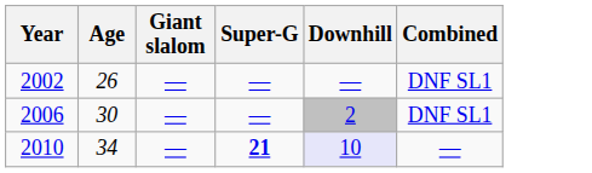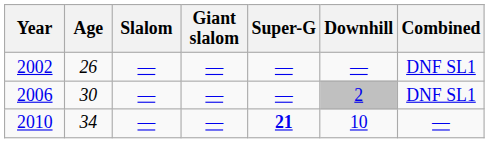 <table class=wikitable style="text-align:center">
 <tr>
 <th>  Year  </th>
 <th> Age </th>
+<th> Slalom </th>
 <th>Giant<br> slalom </th>
 <th>Super-G</th>
 <th>Downhill</th>
 <th>Combined</th>
 </tr>
 <tr>
 <td><a href='#'>2002</a></td>
 <td><em>26</em></td>
 <td><a href='#'>—</a></td>
 <td><a href='#'>—</a></td>
 <td><a href='#'>—</a></td>
+<td><a href='#'>—</a></td>
 <td><a href='#'>DNF SL1</a></td>
 </tr>
 <tr>
 <td><a href='#'>2006</a></td>
 <td><em>30</em></td>
+<td><a href='#'>—</a></td>
 <td><a href='#'>—</a></td>
 <td><a href='#'>—</a></td>
 <td style="background:silver;"><a href='#'>2</a></td>
 <td><a href='#'>DNF SL1</a></td>
 </tr>
 <tr>
 <td><a href='#'>2010</a></td>
 <td><em>34</em></td>
 <td><a href='#'>—</a></td>
+<td><a href='#'>—</a></td>
 <td><strong><a href='#'>21</a></strong></td>
-<td style="background: lavender;"><a href='#'>10</a></td>
+<td><a href='#'>10</a></td>
 <td><a href='#'>—</a></td>
 </tr>
 </table>
